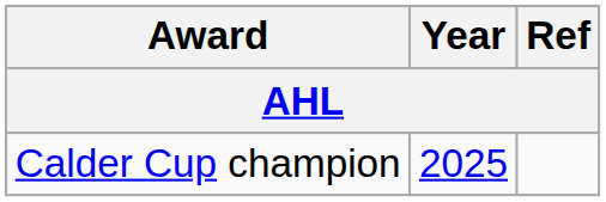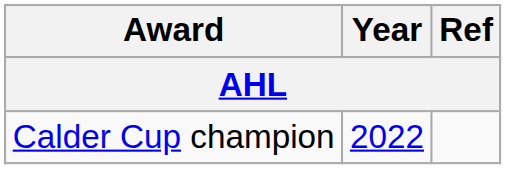 <table class="wikitable">
 <tr>
 <th>Award</th>
 <th>Year</th>
 <th>Ref</th>
 </tr>
 <tr>
 <th colspan="3"><a href='#'>AHL</a></th>
 </tr>
 <tr>
 <td><a href='#'>Calder Cup</a> champion</td>
-<td><a href='#'>2025</a></td>
+<td><a href='#'>2022</a></td>
 <td></td>
 </tr>
 </table>
